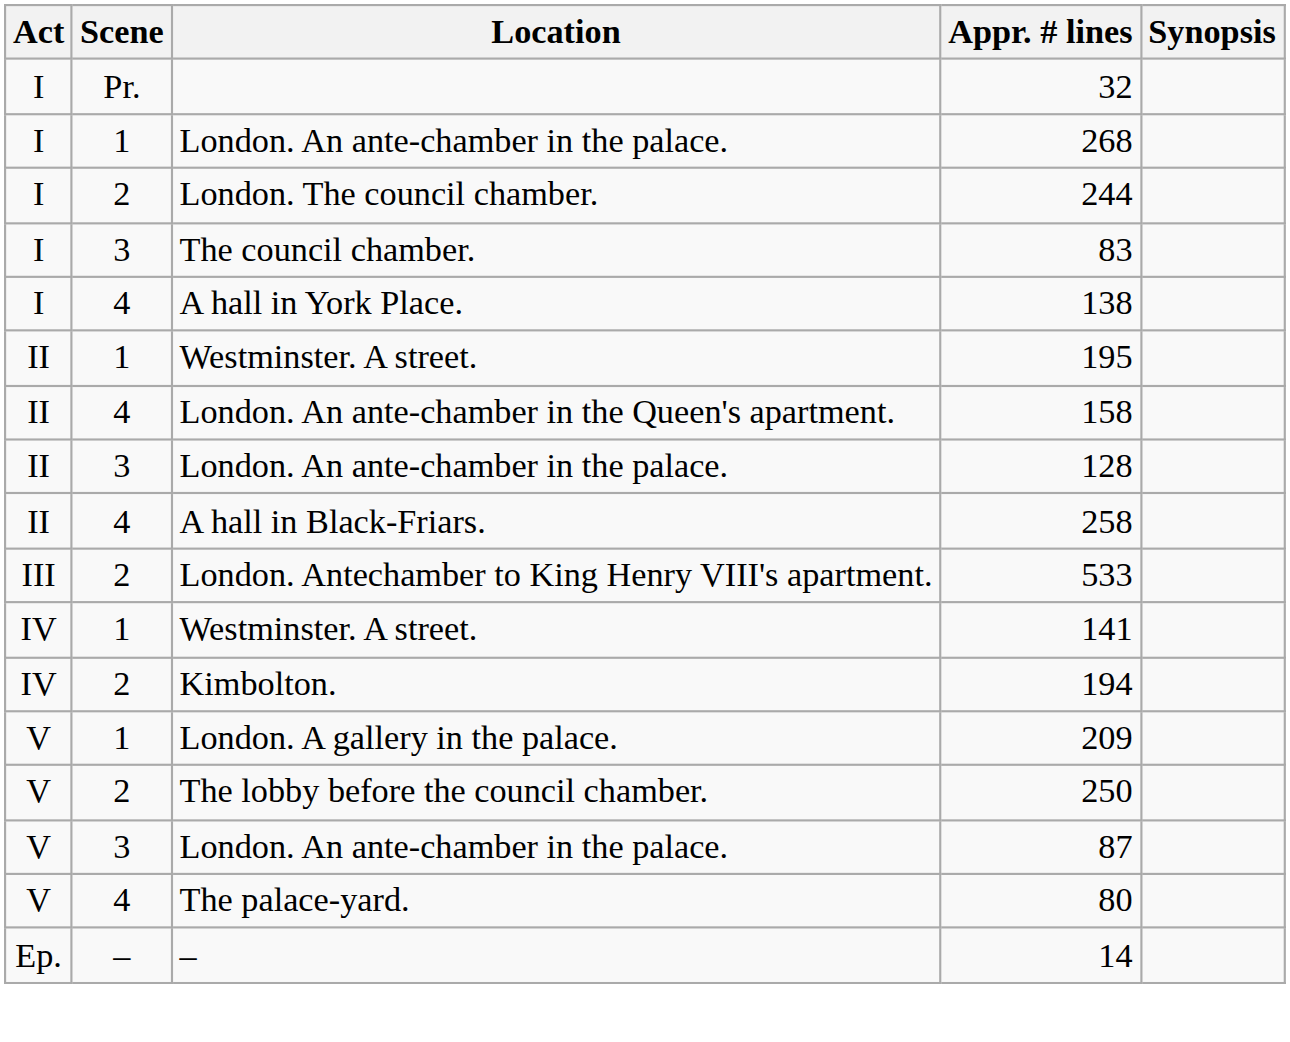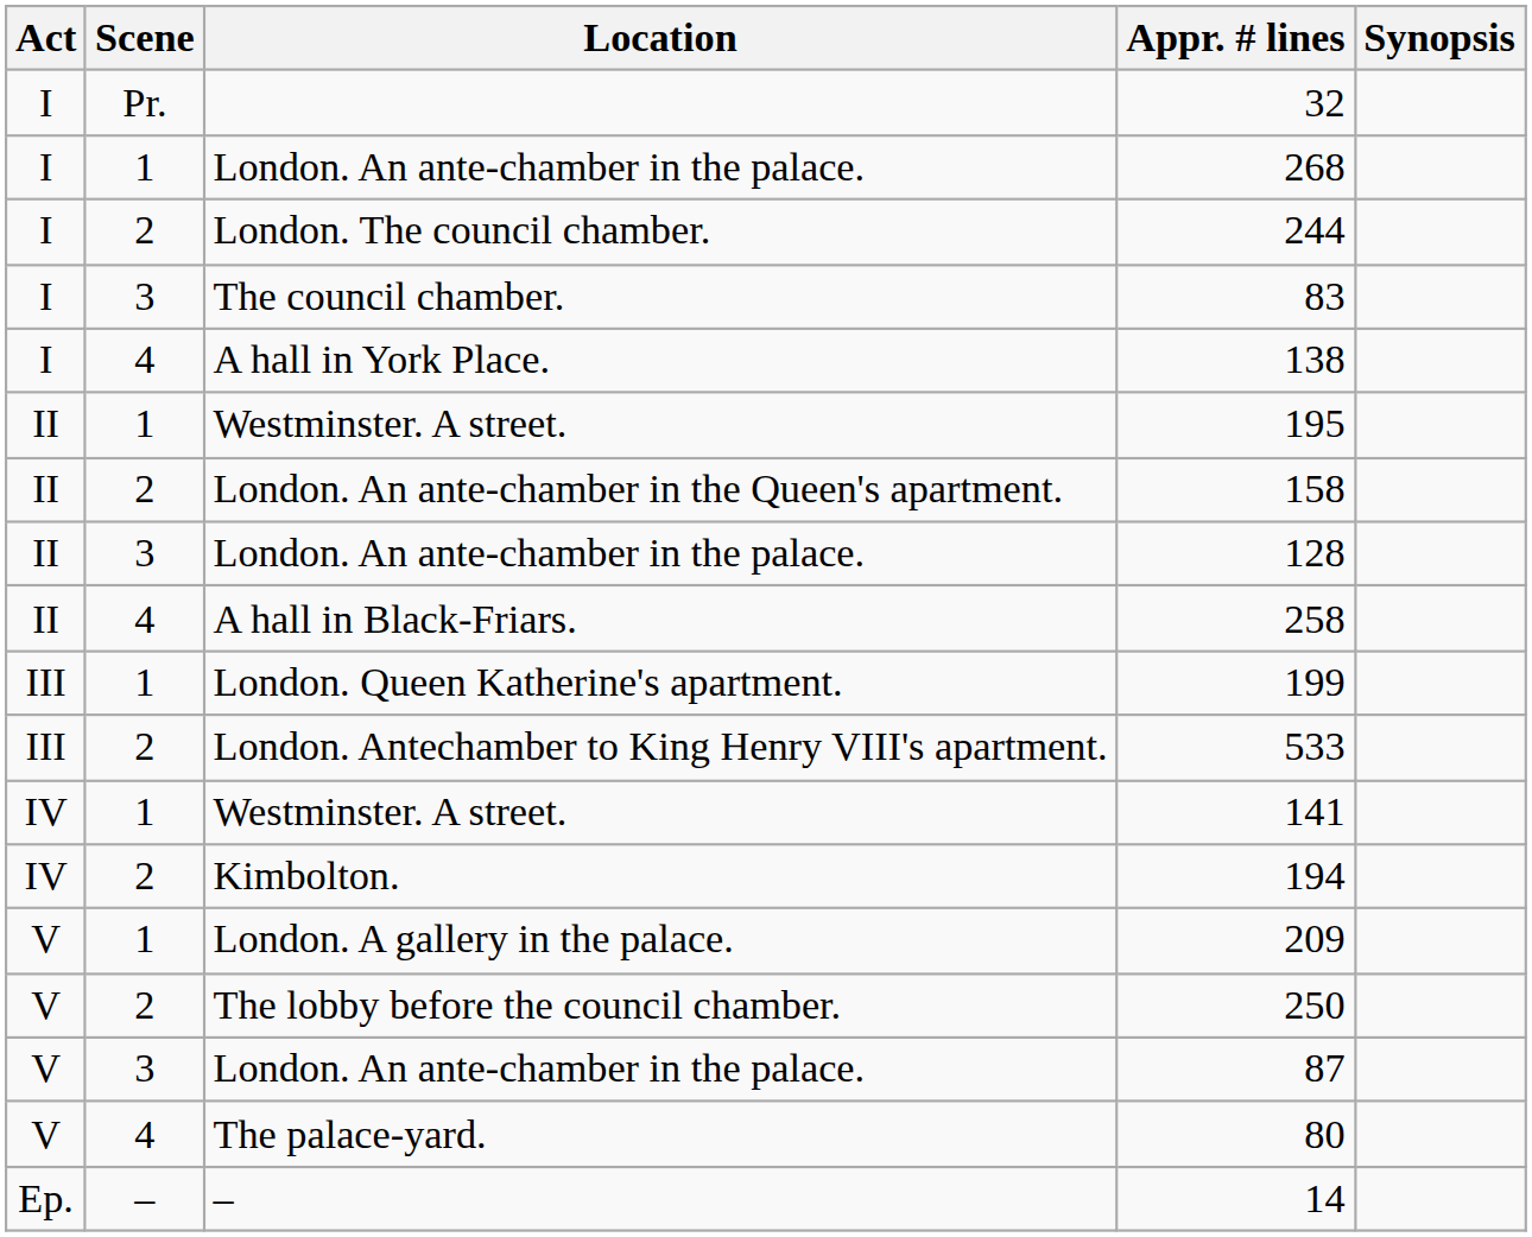 <table class="wikitable">
 <tr>
 <th>Act</th>
 <th data-sort-type="number">Scene</th>
 <th>Location</th>
 <th data-sort-type="number">Appr. # lines</th>
 <th>Synopsis</th>
 </tr>
 <tr>
 <td style="text-align:center;">I</td>
 <td style="text-align:center;" data-sort-value="-1">Pr.</td>
 <td></td>
 <td style="text-align:right;">32</td>
 <td></td>
 </tr>
 <tr>
 <td style="text-align:center;">I</td>
 <td style="text-align:center;">1</td>
 <td>London. An ante-chamber in the palace.</td>
 <td style="text-align:right;">268</td>
 <td></td>
 </tr>
 <tr>
 <td style="text-align:center;">I</td>
 <td style="text-align:center;">2</td>
 <td>London. The council chamber.</td>
 <td style="text-align:right;">244</td>
 <td></td>
 </tr>
 <tr>
 <td style="text-align:center;">I</td>
 <td style="text-align:center;">3</td>
 <td>The council chamber.</td>
 <td style="text-align:right;">83</td>
 <td></td>
 </tr>
 <tr>
 <td style="text-align:center;">I</td>
 <td style="text-align:center;">4</td>
 <td>A hall in York Place.</td>
 <td style="text-align:right;">138</td>
 <td></td>
 </tr>
 <tr>
 <td style="text-align:center;">II</td>
 <td style="text-align:center;">1</td>
 <td>Westminster. A street.</td>
 <td style="text-align:right;">195</td>
 <td></td>
 </tr>
 <tr>
 <td style="text-align:center;">II</td>
-<td style="text-align:center;">4</td>
+<td style="text-align:center;">2</td>
 <td>London. An ante-chamber in the Queen's apartment.</td>
 <td style="text-align:right;">158</td>
 <td></td>
 </tr>
 <tr>
 <td style="text-align:center;">II</td>
 <td style="text-align:center;">3</td>
 <td>London. An ante-chamber in the palace.</td>
 <td style="text-align:right;">128</td>
 <td></td>
 </tr>
 <tr>
 <td style="text-align:center;">II</td>
 <td style="text-align:center;">4</td>
 <td>A hall in Black-Friars.</td>
 <td style="text-align:right;">258</td>
+<td></td>
+</tr>
+<tr>
+<td style="text-align:center;">III</td>
+<td style="text-align:center;">1</td>
+<td>London. Queen Katherine's apartment.</td>
+<td style="text-align:right;">199</td>
 <td></td>
 </tr>
 <tr>
 <td style="text-align:center;">III</td>
 <td style="text-align:center;">2</td>
 <td>London. Antechamber to King Henry VIII's apartment.</td>
 <td style="text-align:right;">533</td>
 <td></td>
 </tr>
 <tr>
 <td style="text-align:center;">IV</td>
 <td style="text-align:center;">1</td>
 <td>Westminster. A street.</td>
 <td style="text-align:right;">141</td>
 <td></td>
 </tr>
 <tr>
 <td style="text-align:center;">IV</td>
 <td style="text-align:center;">2</td>
 <td>Kimbolton.</td>
 <td style="text-align:right;">194</td>
 <td></td>
 </tr>
 <tr>
 <td style="text-align:center;">V</td>
 <td style="text-align:center;">1</td>
 <td>London. A gallery in the palace.</td>
 <td style="text-align:right;">209</td>
 <td></td>
 </tr>
 <tr>
 <td style="text-align:center;">V</td>
 <td style="text-align:center;">2</td>
 <td>The lobby before the council chamber.</td>
 <td style="text-align:right;">250</td>
 <td></td>
 </tr>
 <tr>
 <td style="text-align:center;">V</td>
 <td style="text-align:center;">3</td>
 <td>London. An ante-chamber in the palace.</td>
 <td style="text-align:right;">87</td>
 <td></td>
 </tr>
 <tr>
 <td style="text-align:center;">V</td>
 <td style="text-align:center;">4</td>
 <td>The palace-yard.</td>
 <td style="text-align:right;">80</td>
 <td></td>
 </tr>
 <tr>
 <td style="text-align:center;" data-sort-value="zzz Ep.">Ep.</td>
 <td style="text-align:center;" data-sort-value="1000">–</td>
 <td>–</td>
 <td style="text-align:right;">14</td>
 <td></td>
 </tr>
 </table>
